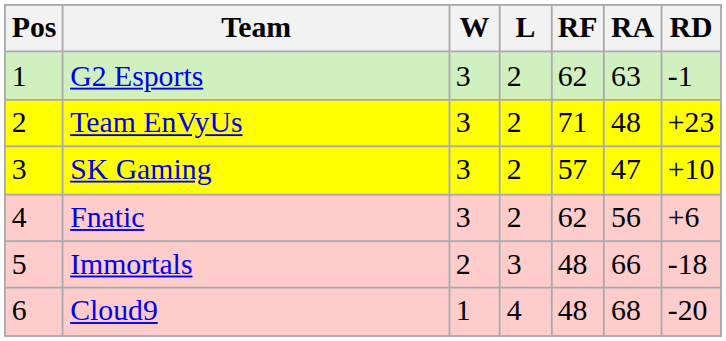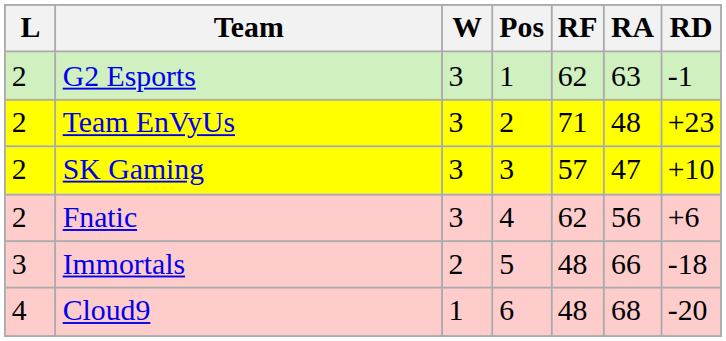 <table class="wikitable">
 <tr>
-<th width="20px">Pos</th>
+<th width="20px">L</th>
 <th width="200px">Team</th>
 <th width="20px">W</th>
-<th width="20px">L</th>
+<th width="20px">Pos</th>
 <th width="20px">RF</th>
 <th width="20px">RA</th>
 <th width="20px">RD</th>
 </tr>
 <tr style="background: #D0F0C0;">
-<td>1</td>
+<td>2</td>
 <td><a href='#'>G2 Esports</a></td>
 <td>3</td>
-<td>2</td>
+<td>1</td>
 <td>62</td>
 <td>63</td>
 <td>-1</td>
 </tr>
 <tr style="background: #FFFF00;">
 <td>2</td>
 <td><a href='#'>Team EnVyUs</a></td>
 <td>3</td>
 <td>2</td>
 <td>71</td>
 <td>48</td>
 <td>+23</td>
 </tr>
 <tr style="background: #FFFF00;">
-<td>3</td>
+<td>2</td>
 <td><a href='#'>SK Gaming</a></td>
 <td>3</td>
-<td>2</td>
+<td>3</td>
 <td>57</td>
 <td>47</td>
 <td>+10</td>
 </tr>
 <tr style="background: #FFCCCC;">
-<td>4</td>
+<td>2</td>
 <td><a href='#'>Fnatic</a></td>
 <td>3</td>
-<td>2</td>
+<td>4</td>
 <td>62</td>
 <td>56</td>
 <td>+6</td>
 </tr>
 <tr style="background: #FFCCCC;">
-<td>5</td>
+<td>3</td>
 <td><a href='#'>Immortals</a></td>
 <td>2</td>
-<td>3</td>
+<td>5</td>
 <td>48</td>
 <td>66</td>
 <td>-18</td>
 </tr>
 <tr style="background: #FFCCCC;">
-<td>6</td>
+<td>4</td>
 <td><a href='#'>Cloud9</a></td>
 <td>1</td>
-<td>4</td>
+<td>6</td>
 <td>48</td>
 <td>68</td>
 <td>-20</td>
 </tr>
 </table>
